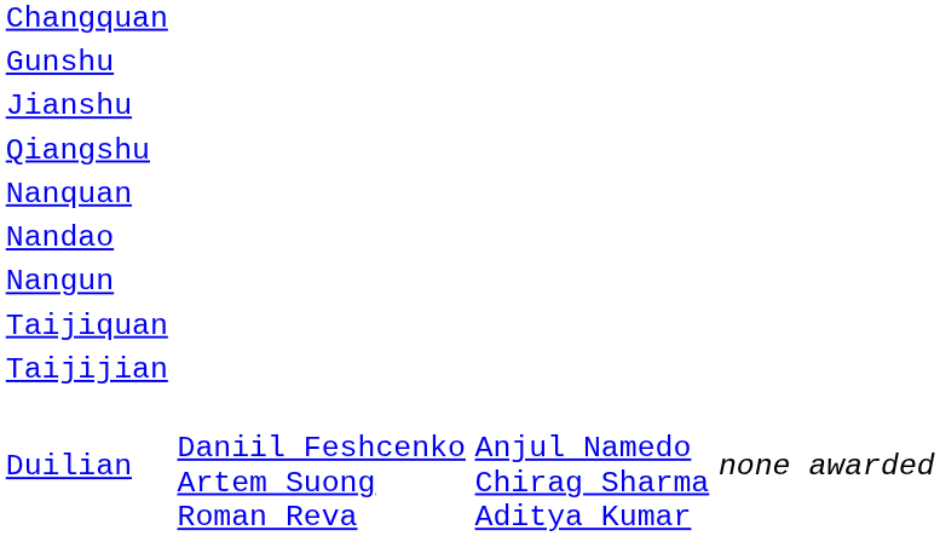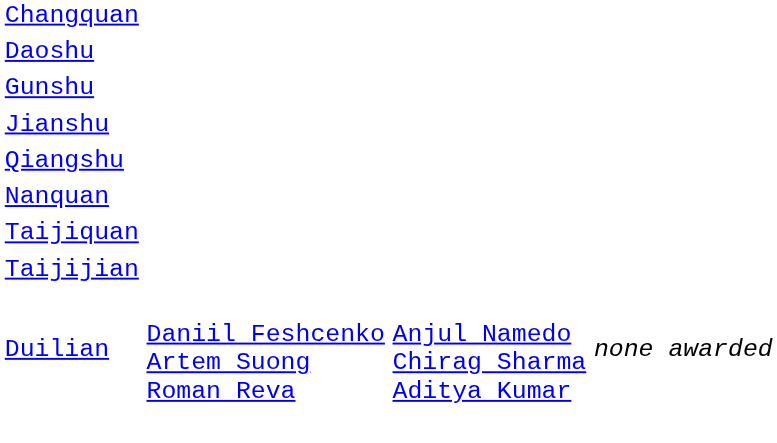 <table>
 <tr>
 <td><a href='#'>Changquan</a></td>
+<td></td>
+<td></td>
+<td></td>
+</tr>
+<tr>
+<td><a href='#'>Daoshu</a></td>
 <td></td>
 <td></td>
 <td></td>
 </tr>
 <tr>
 <td><a href='#'>Gunshu</a></td>
 <td></td>
 <td></td>
 <td></td>
 </tr>
 <tr>
 <td><a href='#'>Jianshu</a></td>
 <td></td>
 <td></td>
 <td></td>
 </tr>
 <tr>
 <td><a href='#'>Qiangshu</a></td>
 <td></td>
 <td></td>
 <td></td>
 </tr>
 <tr>
 <td><a href='#'>Nanquan</a></td>
 <td></td>
 <td></td>
 <td></td>
 </tr>
 <tr>
-<td><a href='#'>Nandao</a></td>
-<td></td>
-<td></td>
-<td></td>
-</tr>
-<tr>
-<td><a href='#'>Nangun</a></td>
-<td></td>
-<td></td>
-<td></td>
-</tr>
-<tr>
 <td><a href='#'>Taijiquan</a></td>
 <td></td>
 <td></td>
 <td></td>
 </tr>
 <tr>
 <td><a href='#'>Taijijian</a></td>
 <td></td>
 <td></td>
 <td></td>
 </tr>
 <tr>
 <td><a href='#'>Duilian</a></td>
 <td><br><a href='#'>Daniil Feshcenko</a><br><a href='#'>Artem Suong</a><br><a href='#'>Roman Reva</a></td>
 <td><br><a href='#'>Anjul Namedo</a><br><a href='#'>Chirag Sharma</a><br><a href='#'>Aditya Kumar</a></td>
 <td><em>none awarded</em></td>
 </tr>
 </table>
